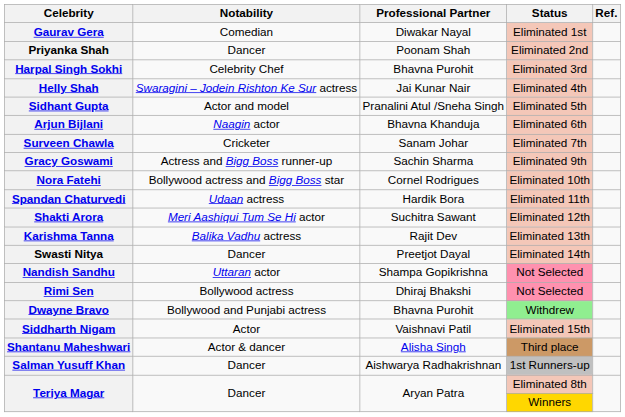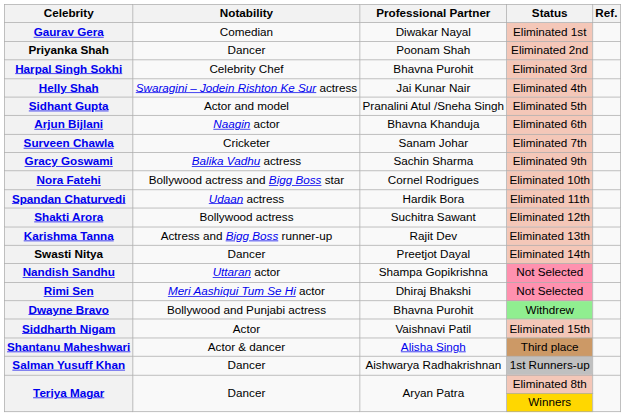 <table class="wikitable" style="text-align:center;">
 <tr>
 <th>Celebrity</th>
 <th>Notability</th>
 <th>Professional Partner</th>
 <th>Status</th>
 <th>Ref.</th>
 </tr>
 <tr>
 <th><a href='#'>Gaurav Gera</a></th>
 <td>Comedian</td>
 <td>Diwakar Nayal</td>
 <td style="background:#f4c7b8">Eliminated 1st<br></td>
 <td></td>
 </tr>
 <tr>
 <th>Priyanka Shah</th>
 <td>Dancer</td>
 <td>Poonam Shah</td>
 <td style="background:#f4c7b8">Eliminated 2nd<br></td>
 <td></td>
 </tr>
 <tr>
 <th><a href='#'>Harpal Singh Sokhi</a></th>
 <td>Celebrity Chef</td>
 <td>Bhavna Purohit</td>
 <td style="background:#f4c7b8">Eliminated 3rd<br></td>
 <td></td>
 </tr>
 <tr>
 <th><a href='#'>Helly Shah</a></th>
 <td><em><a href='#'>Swaragini – Jodein Rishton Ke Sur</a></em> actress</td>
 <td>Jai Kunar Nair</td>
 <td style="background:#f4c7b8">Eliminated  4th<br></td>
 <td></td>
 </tr>
 <tr>
 <th><a href='#'>Sidhant Gupta</a></th>
 <td>Actor and model</td>
 <td>Pranalini Atul /Sneha Singh</td>
 <td style="background:#f4c7b8">Eliminated 5th<br></td>
 <td></td>
 </tr>
 <tr>
 <th><a href='#'>Arjun Bijlani</a></th>
 <td><em><a href='#'>Naagin</a></em> actor</td>
 <td>Bhavna Khanduja</td>
 <td style="background:#f4c7b8">Eliminated 6th<br></td>
 <td></td>
 </tr>
 <tr>
 <th><a href='#'>Surveen Chawla</a></th>
 <td>Cricketer</td>
 <td>Sanam Johar</td>
 <td style="background:#f4c7b8">Eliminated 7th<br></td>
 <td></td>
 </tr>
 <tr>
 <th><a href='#'>Gracy Goswami</a></th>
-<td>Actress and <em><a href='#'>Bigg Boss</a></em> runner-up</td>
+<td><em><a href='#'>Balika Vadhu</a></em> actress</td>
 <td>Sachin Sharma</td>
 <td style="background:#f4c7b8">Eliminated 9th<br></td>
 <td></td>
 </tr>
 <tr>
 <th><a href='#'>Nora Fatehi</a></th>
 <td>Bollywood actress and <em><a href='#'>Bigg Boss</a></em> star</td>
 <td>Cornel Rodrigues</td>
 <td style="background:#f4c7b8">Eliminated 10th<br></td>
 <td></td>
 </tr>
 <tr>
 <th><a href='#'>Spandan Chaturvedi</a></th>
 <td><em><a href='#'>Udaan</a></em> actress</td>
 <td>Hardik Bora</td>
 <td style="background:#f4c7b8">Eliminated 11th<br></td>
 <td></td>
 </tr>
 <tr>
 <th><a href='#'>Shakti Arora</a></th>
-<td><em><a href='#'>Meri Aashiqui Tum Se Hi</a></em> actor</td>
+<td>Bollywood actress</td>
 <td>Suchitra Sawant</td>
 <td style="background:#f4c7b8">Eliminated 12th<br></td>
 <td></td>
 </tr>
 <tr>
 <th><a href='#'>Karishma Tanna</a></th>
-<td><em><a href='#'>Balika Vadhu</a></em> actress</td>
+<td>Actress and <em><a href='#'>Bigg Boss</a></em> runner-up</td>
 <td>Rajit Dev</td>
 <td style="background:#f4c7b8">Eliminated 13th<br></td>
 <td></td>
 </tr>
 <tr>
 <th>Swasti Nitya</th>
 <td>Dancer</td>
 <td>Preetjot Dayal</td>
 <td style="background:#f4c7b8">Eliminated 14th<br></td>
 <td></td>
 </tr>
 <tr>
 <th><a href='#'>Nandish Sandhu</a></th>
 <td><em><a href='#'>Uttaran</a></em> actor</td>
 <td>Shampa Gopikrishna</td>
 <td bgcolor="FF91AF">Not Selected<br></td>
 <td></td>
 </tr>
 <tr>
 <th><a href='#'>Rimi Sen</a></th>
-<td>Bollywood actress</td>
+<td><em><a href='#'>Meri Aashiqui Tum Se Hi</a></em> actor</td>
 <td>Dhiraj Bhakshi</td>
 <td bgcolor="FF91AF">Not Selected<br></td>
 <td></td>
 </tr>
 <tr>
 <th><a href='#'>Dwayne Bravo</a></th>
 <td>Bollywood and Punjabi actress</td>
 <td>Bhavna Purohit</td>
 <td style="background: lightgreen">Withdrew<br></td>
 <td></td>
 </tr>
 <tr>
 <th><a href='#'>Siddharth Nigam</a></th>
 <td>Actor</td>
 <td>Vaishnavi Patil</td>
 <td style="background:#f4c7b8">Eliminated 15th<br></td>
 <td></td>
 </tr>
 <tr>
 <th><a href='#'>Shantanu Maheshwari</a></th>
 <td>Actor & dancer</td>
 <td><a href='#'>Alisha Singh</a></td>
 <td style="background:#c96;">Third place <br></td>
 <td></td>
 </tr>
 <tr>
 <th><a href='#'>Salman Yusuff Khan</a></th>
 <td>Dancer</td>
 <td>Aishwarya Radhakrishnan</td>
 <td style="background:silver;">1st Runners-up <br></td>
 <td></td>
 </tr>
 <tr>
 <th rowspan="2"><a href='#'>Teriya Magar</a></th>
 <td rowspan="2">Dancer</td>
 <td rowspan="2">Aryan Patra</td>
 <td style="background:#f4c7b8">Eliminated 8th<br></td>
 <td rowspan="2"></td>
 </tr>
 <tr>
 <td bgcolor="Gold">Winners<br></td>
 </tr>
 </table>
